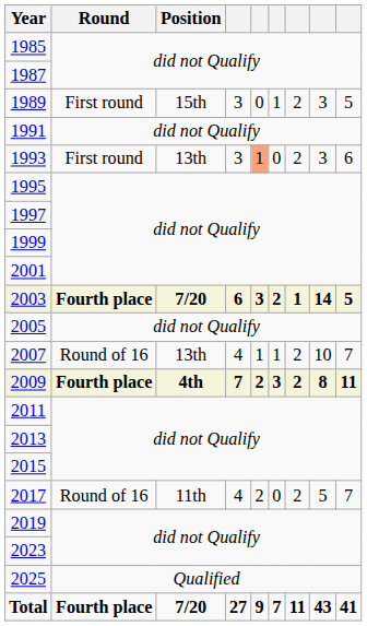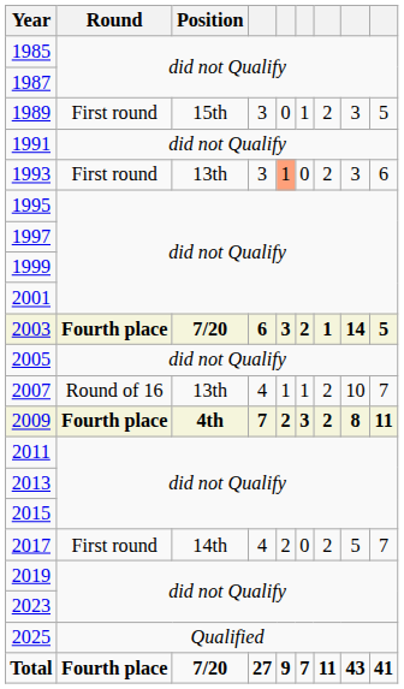 <table class="wikitable" style="text-align: center;">
 <tr>
 <th>Year</th>
 <th>Round</th>
 <th>Position</th>
 <th></th>
 <th></th>
 <th></th>
 <th></th>
 <th></th>
 <th></th>
 </tr>
 <tr>
 <td> <a href='#'>1985</a></td>
 <td rowspan=2 colspan=8><em>did not Qualify</em></td>
 </tr>
 <tr>
 <td> <a href='#'>1987</a></td>
 </tr>
 <tr>
 <td> <a href='#'>1989</a></td>
 <td>First round</td>
 <td>15th</td>
 <td>3</td>
 <td>0</td>
 <td>1</td>
 <td>2</td>
 <td>3</td>
 <td>5</td>
 </tr>
 <tr>
 <td> <a href='#'>1991</a></td>
 <td rowspan=1 colspan=8><em>did not Qualify</em></td>
 </tr>
 <tr>
 <td> <a href='#'>1993</a></td>
 <td>First round</td>
 <td>13th</td>
 <td>3</td>
 <td style="background: lightsalmon;">1</td>
 <td>0</td>
 <td>2</td>
 <td>3</td>
 <td>6</td>
 </tr>
 <tr>
 <td> <a href='#'>1995</a></td>
 <td rowspan=4 colspan=8><em>did not Qualify</em></td>
 </tr>
 <tr>
 <td> <a href='#'>1997</a></td>
 </tr>
 <tr>
 <td> <a href='#'>1999</a></td>
 </tr>
 <tr>
 <td> <a href='#'>2001</a></td>
 </tr>
 <tr bgcolor=beige>
 <td> <a href='#'>2003</a></td>
 <td><strong>Fourth place</strong></td>
 <td><strong>7/20</strong></td>
 <td><strong>6</strong></td>
 <td><strong>3</strong></td>
 <td><strong>2</strong></td>
 <td><strong>1</strong></td>
 <td><strong>14</strong></td>
 <td><strong>5</strong></td>
 </tr>
 <tr>
 <td> <a href='#'>2005</a></td>
 <td rowspan=1 colspan=8><em>did not Qualify</em></td>
 </tr>
 <tr>
 <td> <a href='#'>2007</a></td>
 <td>Round of 16</td>
 <td>13th</td>
 <td>4</td>
 <td>1</td>
 <td>1</td>
 <td>2</td>
 <td>10</td>
 <td>7</td>
 </tr>
 <tr bgcolor=beige>
 <td> <a href='#'>2009</a></td>
 <td><strong>Fourth place</strong></td>
 <td><strong>4th</strong></td>
 <td><strong>7</strong></td>
 <td><strong>2</strong></td>
 <td><strong>3</strong></td>
 <td><strong>2</strong></td>
 <td><strong>8</strong></td>
 <td><strong>11</strong></td>
 </tr>
 <tr>
 <td> <a href='#'>2011</a></td>
 <td rowspan=3 colspan=8><em>did not Qualify</em></td>
 </tr>
 <tr>
 <td> <a href='#'>2013</a></td>
 </tr>
 <tr>
 <td> <a href='#'>2015</a></td>
 </tr>
 <tr>
 <td> <a href='#'>2017</a></td>
-<td>Round of 16</td>
-<td>11th</td>
+<td>First round</td>
+<td>14th</td>
 <td>4</td>
 <td>2</td>
 <td>0</td>
 <td>2</td>
 <td>5</td>
 <td>7</td>
 </tr>
 <tr>
 <td> <a href='#'>2019</a></td>
 <td rowspan=2 colspan=8><em>did not Qualify</em></td>
 </tr>
 <tr>
 <td> <a href='#'>2023</a></td>
 </tr>
 <tr>
 <td> <a href='#'>2025</a></td>
 <td colspan=8><em>Qualified</em></td>
 </tr>
 <tr>
 <td><strong>Total</strong></td>
 <td><strong>Fourth place</strong></td>
 <td><strong>7/20</strong></td>
 <td><strong>27</strong></td>
 <td><strong>9</strong></td>
 <td><strong>7</strong></td>
 <td><strong>11</strong></td>
 <td><strong>43</strong></td>
 <td><strong>41</strong></td>
 </tr>
 </table>
